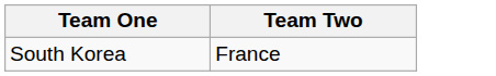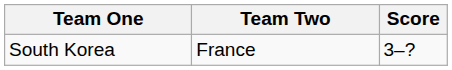 <table class="wikitable">
 <tr>
 <th width=150>Team One</th>
 <th width=150>Team Two</th>
+<th width=50>Score</th>
 </tr>
 <tr>
 <td>South Korea</td>
 <td>France</td>
+<td>3–?</td>
 </tr>
 </table>
